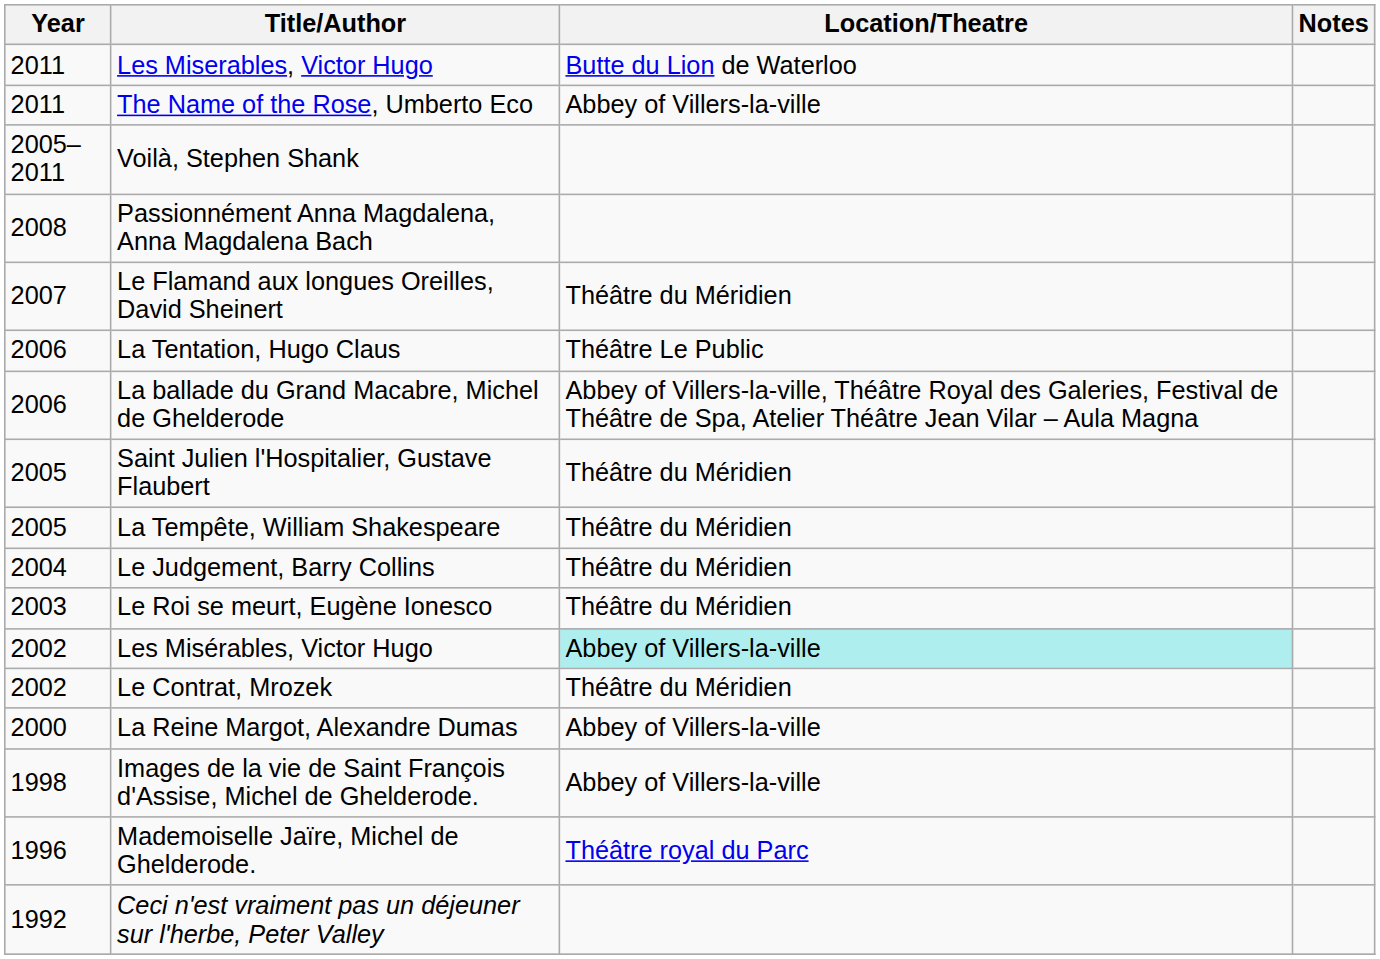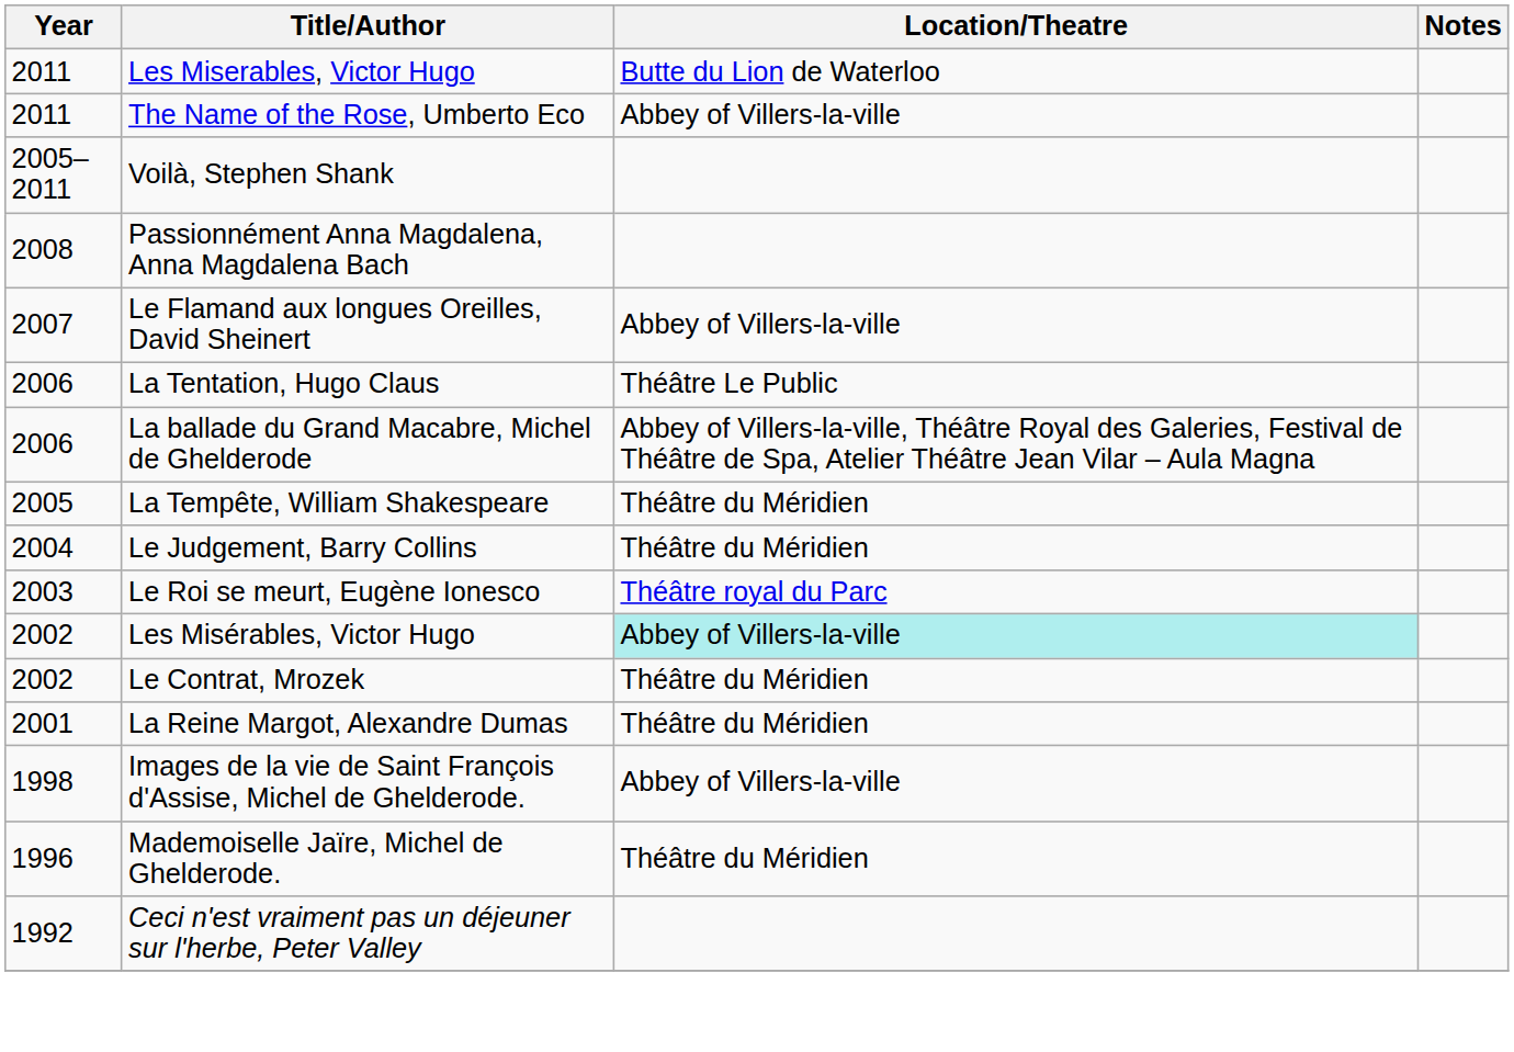 <table class="wikitable sortable">
 <tr>
 <th>Year</th>
 <th>Title/Author</th>
 <th>Location/Theatre</th>
 <th class="unsortable">Notes</th>
 </tr>
 <tr>
 <td>2011</td>
 <td><a href='#'>Les Miserables</a>, <a href='#'>Victor Hugo</a></td>
 <td><a href='#'>Butte du Lion</a> de Waterloo</td>
 <td></td>
 </tr>
 <tr>
 <td>2011</td>
 <td><a href='#'>The Name of the Rose</a>, Umberto Eco</td>
 <td>Abbey of Villers-la-ville</td>
 <td></td>
 </tr>
 <tr>
 <td>2005–2011</td>
 <td>Voilà, Stephen Shank</td>
 <td></td>
 <td></td>
 </tr>
 <tr>
 <td>2008</td>
 <td>Passionnément Anna Magdalena, Anna Magdalena Bach</td>
 <td></td>
 <td></td>
 </tr>
 <tr>
 <td>2007</td>
 <td>Le Flamand aux longues Oreilles, David Sheinert</td>
-<td>Théâtre du Méridien</td>
+<td>Abbey of Villers-la-ville</td>
 <td></td>
 </tr>
 <tr>
 <td>2006</td>
 <td>La Tentation, Hugo Claus</td>
 <td>Théâtre Le Public</td>
 <td></td>
 </tr>
 <tr>
 <td>2006</td>
 <td>La ballade du Grand Macabre, Michel de Ghelderode</td>
 <td>Abbey of Villers-la-ville, Théâtre Royal des Galeries, Festival de Théâtre de Spa, Atelier Théâtre Jean Vilar – Aula Magna</td>
-<td></td>
-</tr>
-<tr>
-<td>2005</td>
-<td>Saint Julien l'Hospitalier, Gustave Flaubert</td>
-<td>Théâtre du Méridien</td>
 <td></td>
 </tr>
 <tr>
 <td>2005</td>
 <td>La Tempête, William Shakespeare</td>
 <td>Théâtre du Méridien</td>
 <td></td>
 </tr>
 <tr>
 <td>2004</td>
 <td>Le Judgement, Barry Collins</td>
 <td>Théâtre du Méridien</td>
 <td></td>
 </tr>
 <tr>
 <td>2003</td>
 <td>Le Roi se meurt, Eugène Ionesco</td>
-<td>Théâtre du Méridien</td>
+<td><a href='#'>Théâtre royal du Parc</a></td>
 <td></td>
 </tr>
 <tr>
 <td>2002</td>
 <td>Les Misérables, Victor Hugo</td>
 <td style="background: paleturquoise;">Abbey of Villers-la-ville</td>
 <td></td>
 </tr>
 <tr>
 <td>2002</td>
 <td>Le Contrat, Mrozek</td>
 <td>Théâtre du Méridien</td>
 <td></td>
 </tr>
 <tr>
-<td>2000</td>
+<td>2001</td>
 <td>La Reine Margot, Alexandre Dumas</td>
-<td>Abbey of Villers-la-ville</td>
+<td>Théâtre du Méridien</td>
 <td></td>
 </tr>
 <tr>
 <td>1998</td>
 <td>Images de la vie de Saint François d'Assise, Michel de Ghelderode.</td>
 <td>Abbey of Villers-la-ville</td>
 <td></td>
 </tr>
 <tr>
 <td>1996</td>
 <td>Mademoiselle Jaïre, Michel de Ghelderode.</td>
-<td><a href='#'>Théâtre royal du Parc</a></td>
+<td>Théâtre du Méridien</td>
 <td></td>
 </tr>
 <tr>
 <td>1992</td>
 <td><em>Ceci n'est vraiment pas un déjeuner sur l'herbe, Peter Valley </em></td>
 <td></td>
 <td></td>
 </tr>
 <tr>
 </tr>
 </table>
